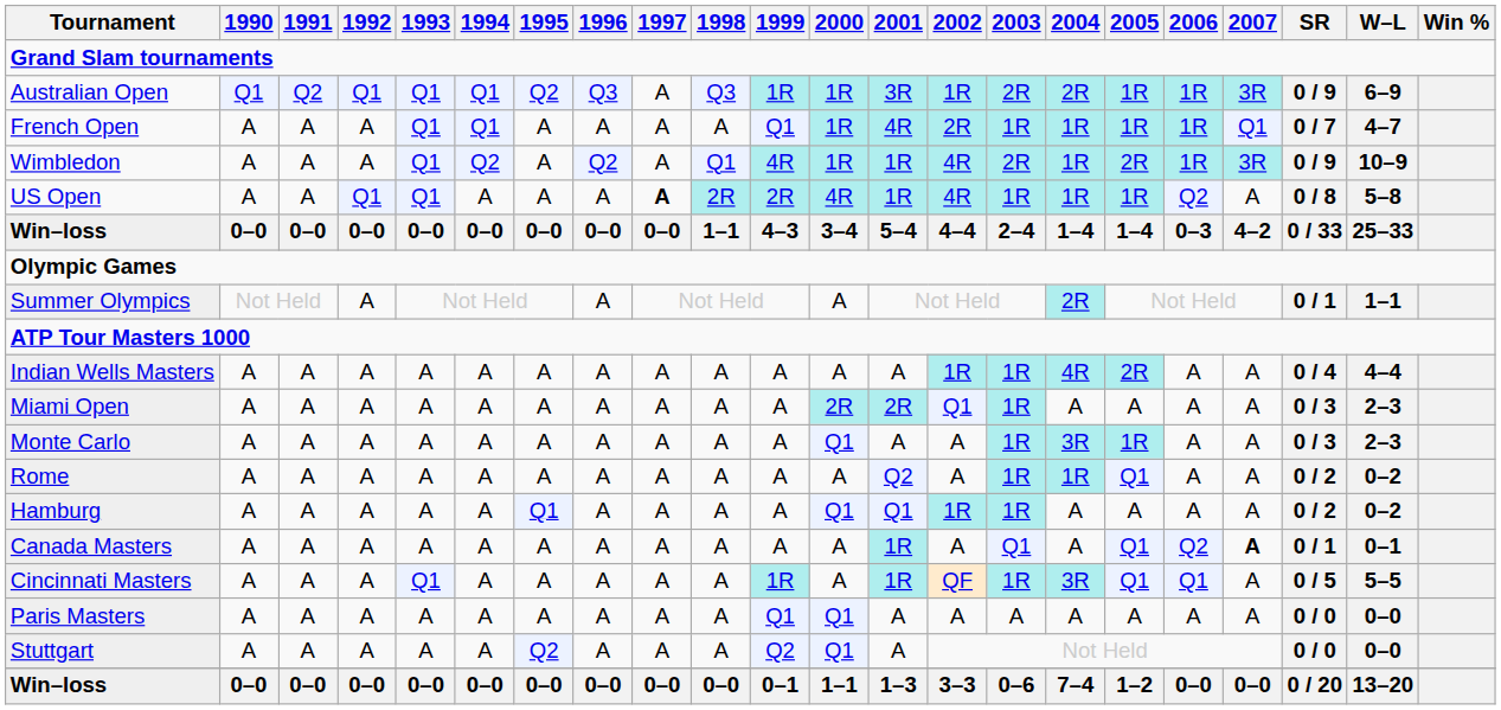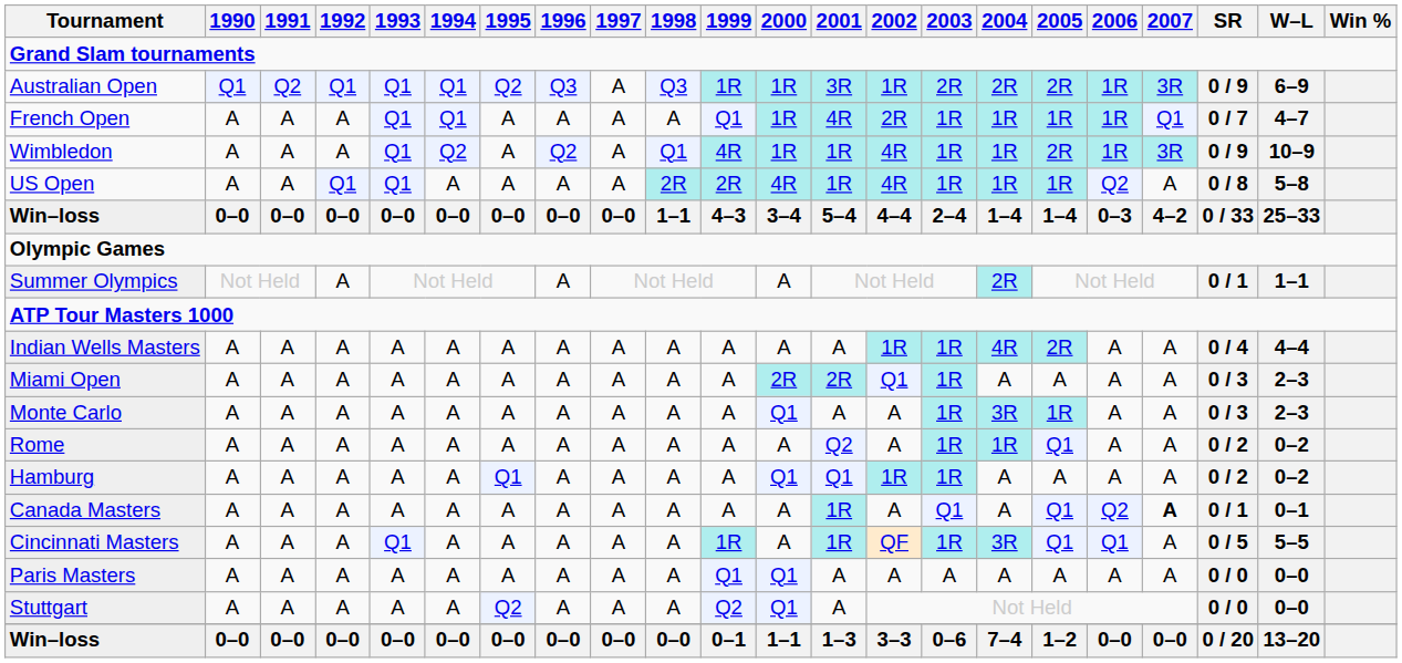 <table class=wikitable style=text-align:center>
 <tr>
 <th>Tournament</th>
 <th><a href='#'>1990</a></th>
 <th><a href='#'>1991</a></th>
 <th><a href='#'>1992</a></th>
 <th><a href='#'>1993</a></th>
 <th><a href='#'>1994</a></th>
 <th><a href='#'>1995</a></th>
 <th><a href='#'>1996</a></th>
 <th><a href='#'>1997</a></th>
 <th><a href='#'>1998</a></th>
 <th><a href='#'>1999</a></th>
 <th><a href='#'>2000</a></th>
 <th><a href='#'>2001</a></th>
 <th><a href='#'>2002</a></th>
 <th><a href='#'>2003</a></th>
 <th><a href='#'>2004</a></th>
 <th><a href='#'>2005</a></th>
 <th><a href='#'>2006</a></th>
 <th><a href='#'>2007</a></th>
 <th>SR</th>
 <th>W–L</th>
 <th>Win %</th>
 </tr>
 <tr>
 <td colspan=25 style=text-align:left><a href='#'><strong>Grand Slam tournaments</strong></a></td>
 </tr>
 <tr>
 <td align=left><a href='#'>Australian Open</a></td>
 <td style=background:#ecf2ff><a href='#'>Q1</a></td>
 <td style=background:#ecf2ff><a href='#'>Q2</a></td>
 <td style=background:#ecf2ff><a href='#'>Q1</a></td>
 <td style=background:#ecf2ff><a href='#'>Q1</a></td>
 <td style=background:#ecf2ff><a href='#'>Q1</a></td>
 <td style=background:#ecf2ff><a href='#'>Q2</a></td>
 <td style=background:#ecf2ff><a href='#'>Q3</a></td>
 <td>A</td>
 <td style=background:#ecf2ff><a href='#'>Q3</a></td>
 <td style=background:#afeeee><a href='#'>1R</a></td>
 <td style=background:#afeeee><a href='#'>1R</a></td>
 <td style=background:#afeeee><a href='#'>3R</a></td>
 <td style=background:#afeeee><a href='#'>1R</a></td>
 <td style=background:#afeeee><a href='#'>2R</a></td>
 <td style=background:#afeeee><a href='#'>2R</a></td>
-<td style=background:#afeeee><a href='#'>1R</a></td>
+<td style=background:#afeeee><a href='#'>2R</a></td>
 <td style=background:#afeeee><a href='#'>1R</a></td>
 <td style=background:#afeeee><a href='#'>3R</a></td>
 <th>0 / 9</th>
 <th>6–9</th>
 <th></th>
 </tr>
 <tr>
 <td align=left><a href='#'>French Open</a></td>
 <td>A</td>
 <td>A</td>
 <td>A</td>
 <td style=background:#ecf2ff><a href='#'>Q1</a></td>
 <td style=background:#ecf2ff><a href='#'>Q1</a></td>
 <td>A</td>
 <td>A</td>
 <td>A</td>
 <td>A</td>
 <td style=background:#ecf2ff><a href='#'>Q1</a></td>
 <td style=background:#afeeee><a href='#'>1R</a></td>
 <td style=background:#afeeee><a href='#'>4R</a></td>
 <td style=background:#afeeee><a href='#'>2R</a></td>
 <td style=background:#afeeee><a href='#'>1R</a></td>
 <td style=background:#afeeee><a href='#'>1R</a></td>
 <td style=background:#afeeee><a href='#'>1R</a></td>
 <td style=background:#afeeee><a href='#'>1R</a></td>
 <td style=background:#ecf2ff><a href='#'>Q1</a></td>
 <th>0 / 7</th>
 <th>4–7</th>
 <th></th>
 </tr>
 <tr>
 <td align=left><a href='#'>Wimbledon</a></td>
 <td>A</td>
 <td>A</td>
 <td>A</td>
 <td style=background:#ecf2ff><a href='#'>Q1</a></td>
 <td style=background:#ecf2ff><a href='#'>Q2</a></td>
 <td>A</td>
 <td style=background:#ecf2ff><a href='#'>Q2</a></td>
 <td>A</td>
 <td style=background:#ecf2ff><a href='#'>Q1</a></td>
 <td style=background:#afeeee><a href='#'>4R</a></td>
 <td style=background:#afeeee><a href='#'>1R</a></td>
 <td style=background:#afeeee><a href='#'>1R</a></td>
 <td style=background:#afeeee><a href='#'>4R</a></td>
-<td style=background:#afeeee><a href='#'>2R</a></td>
+<td style=background:#afeeee><a href='#'>1R</a></td>
 <td style=background:#afeeee><a href='#'>1R</a></td>
 <td style=background:#afeeee><a href='#'>2R</a></td>
 <td style=background:#afeeee><a href='#'>1R</a></td>
 <td style=background:#afeeee><a href='#'>3R</a></td>
 <th>0 / 9</th>
 <th>10–9</th>
 <th></th>
 </tr>
 <tr>
 <td align=left><a href='#'>US Open</a></td>
 <td>A</td>
 <td>A</td>
 <td style=background:#ecf2ff><a href='#'>Q1</a></td>
 <td style=background:#ecf2ff><a href='#'>Q1</a></td>
 <td>A</td>
 <td>A</td>
 <td>A</td>
-<td><strong>A</strong></td>
+<td>A</td>
 <td style=background:#afeeee><a href='#'>2R</a></td>
 <td style=background:#afeeee><a href='#'>2R</a></td>
 <td style=background:#afeeee><a href='#'>4R</a></td>
 <td style=background:#afeeee><a href='#'>1R</a></td>
 <td style=background:#afeeee><a href='#'>4R</a></td>
 <td style=background:#afeeee><a href='#'>1R</a></td>
 <td style=background:#afeeee><a href='#'>1R</a></td>
 <td style=background:#afeeee><a href='#'>1R</a></td>
 <td style=background:#ecf2ff><a href='#'>Q2</a></td>
 <td>A</td>
 <th>0 / 8</th>
 <th>5–8</th>
 <th></th>
 </tr>
 <tr style=font-weight:bold;background:#efefef>
 <td style=text-align:left>Win–loss</td>
 <th>0–0</th>
 <th>0–0</th>
 <th>0–0</th>
 <th>0–0</th>
 <th>0–0</th>
 <th>0–0</th>
 <th>0–0</th>
 <th>0–0</th>
 <th>1–1</th>
 <th>4–3</th>
 <th>3–4</th>
 <th>5–4</th>
 <th>4–4</th>
 <th>2–4</th>
 <th>1–4</th>
 <th>1–4</th>
 <th>0–3</th>
 <th>4–2</th>
 <th>0 / 33</th>
 <th>25–33</th>
 <th></th>
 </tr>
 <tr>
 <td colspan=22 align=left><strong>Olympic Games</strong></td>
 </tr>
 <tr>
 <td style=background:#EFEFEF align=left><a href='#'>Summer Olympics</a></td>
 <td colspan=2 style=color:#cccccc>Not Held</td>
 <td>A</td>
 <td colspan=3 style=color:#cccccc>Not Held</td>
 <td>A</td>
 <td colspan=3 style=color:#cccccc>Not Held</td>
 <td>A</td>
 <td colspan=3 style=color:#cccccc>Not Held</td>
 <td style=background:#afeeee><a href='#'>2R</a></td>
 <td colspan=3 style=color:#cccccc>Not Held</td>
 <th>0 / 1</th>
 <th>1–1</th>
 <th></th>
 </tr>
 <tr>
 <td colspan=25 style=text-align:left><strong><a href='#'>ATP Tour Masters 1000</a></strong></td>
 </tr>
 <tr>
 <td bgcolor=efefef align=left><a href='#'>Indian Wells Masters</a></td>
 <td>A</td>
 <td>A</td>
 <td>A</td>
 <td>A</td>
 <td>A</td>
 <td>A</td>
 <td>A</td>
 <td>A</td>
 <td>A</td>
 <td>A</td>
 <td>A</td>
 <td>A</td>
 <td bgcolor=afeeee><a href='#'>1R</a></td>
 <td bgcolor=afeeee><a href='#'>1R</a></td>
 <td bgcolor=afeeee><a href='#'>4R</a></td>
 <td bgcolor=afeeee><a href='#'>2R</a></td>
 <td>A</td>
 <td>A</td>
 <th>0 / 4</th>
 <th>4–4</th>
 <th></th>
 </tr>
 <tr>
 <td bgcolor=efefef align=left><a href='#'>Miami Open</a></td>
 <td>A</td>
 <td>A</td>
 <td>A</td>
 <td>A</td>
 <td>A</td>
 <td>A</td>
 <td>A</td>
 <td>A</td>
 <td>A</td>
 <td>A</td>
 <td bgcolor=afeeee><a href='#'>2R</a></td>
 <td bgcolor=afeeee><a href='#'>2R</a></td>
 <td bgcolor=ecf2ff><a href='#'>Q1</a></td>
 <td bgcolor=afeeee><a href='#'>1R</a></td>
 <td>A</td>
 <td>A</td>
 <td>A</td>
 <td>A</td>
 <th>0 / 3</th>
 <th>2–3</th>
 <th></th>
 </tr>
 <tr>
 <td bgcolor=efefef align=left><a href='#'>Monte Carlo</a></td>
 <td>A</td>
 <td>A</td>
 <td>A</td>
 <td>A</td>
 <td>A</td>
 <td>A</td>
 <td>A</td>
 <td>A</td>
 <td>A</td>
 <td>A</td>
 <td bgcolor=ecf2ff><a href='#'>Q1</a></td>
 <td>A</td>
 <td>A</td>
 <td bgcolor=afeeee><a href='#'>1R</a></td>
 <td bgcolor=afeeee><a href='#'>3R</a></td>
 <td bgcolor=afeeee><a href='#'>1R</a></td>
 <td>A</td>
 <td>A</td>
 <th>0 / 3</th>
 <th>2–3</th>
 <th></th>
 </tr>
 <tr>
 <td bgcolor=efefef align=left><a href='#'>Rome</a></td>
 <td>A</td>
 <td>A</td>
 <td>A</td>
 <td>A</td>
 <td>A</td>
 <td>A</td>
 <td>A</td>
 <td>A</td>
 <td>A</td>
 <td>A</td>
 <td>A</td>
 <td bgcolor=ecf2ff><a href='#'>Q2</a></td>
 <td>A</td>
 <td bgcolor=afeeee><a href='#'>1R</a></td>
 <td bgcolor=afeeee><a href='#'>1R</a></td>
 <td bgcolor=ecf2ff><a href='#'>Q1</a></td>
 <td>A</td>
 <td>A</td>
 <th>0 / 2</th>
 <th>0–2</th>
 <th></th>
 </tr>
 <tr>
 <td bgcolor=efefef align=left><a href='#'>Hamburg</a></td>
 <td>A</td>
 <td>A</td>
 <td>A</td>
 <td>A</td>
 <td>A</td>
 <td bgcolor=ecf2ff><a href='#'>Q1</a></td>
 <td>A</td>
 <td>A</td>
 <td>A</td>
 <td>A</td>
 <td bgcolor=ecf2ff><a href='#'>Q1</a></td>
 <td bgcolor=ecf2ff><a href='#'>Q1</a></td>
 <td bgcolor=afeeee><a href='#'>1R</a></td>
 <td bgcolor=afeeee><a href='#'>1R</a></td>
 <td>A</td>
 <td>A</td>
 <td>A</td>
 <td>A</td>
 <th>0 / 2</th>
 <th>0–2</th>
 <th></th>
 </tr>
 <tr>
 <td bgcolor=efefef align=left><a href='#'>Canada Masters</a></td>
 <td>A</td>
 <td>A</td>
 <td>A</td>
 <td>A</td>
 <td>A</td>
 <td>A</td>
 <td>A</td>
 <td>A</td>
 <td>A</td>
 <td>A</td>
 <td>A</td>
 <td bgcolor=afeeee><a href='#'>1R</a></td>
 <td>A</td>
 <td bgcolor=ecf2ff><a href='#'>Q1</a></td>
 <td>A</td>
 <td bgcolor=ecf2ff><a href='#'>Q1</a></td>
 <td bgcolor=ecf2ff><a href='#'>Q2</a></td>
 <td><strong>A</strong></td>
 <th>0 / 1</th>
 <th>0–1</th>
 <th></th>
 </tr>
 <tr>
 <td bgcolor=efefef align=left><a href='#'>Cincinnati Masters</a></td>
 <td>A</td>
 <td>A</td>
 <td>A</td>
 <td bgcolor=ecf2ff><a href='#'>Q1</a></td>
 <td>A</td>
 <td>A</td>
 <td>A</td>
 <td>A</td>
 <td>A</td>
 <td bgcolor=afeeee><a href='#'>1R</a></td>
 <td>A</td>
 <td bgcolor=afeeee><a href='#'>1R</a></td>
 <td bgcolor=ffebcd><a href='#'>QF</a></td>
 <td bgcolor=afeeee><a href='#'>1R</a></td>
 <td bgcolor=afeeee><a href='#'>3R</a></td>
 <td bgcolor=ecf2ff><a href='#'>Q1</a></td>
 <td bgcolor=ecf2ff><a href='#'>Q1</a></td>
 <td>A</td>
 <th>0 / 5</th>
 <th>5–5</th>
 <th></th>
 </tr>
 <tr>
 <td bgcolor=efefef align=left><a href='#'>Paris Masters</a></td>
 <td>A</td>
 <td>A</td>
 <td>A</td>
 <td>A</td>
 <td>A</td>
 <td>A</td>
 <td>A</td>
 <td>A</td>
 <td>A</td>
 <td bgcolor=ecf2ff><a href='#'>Q1</a></td>
 <td bgcolor=ecf2ff><a href='#'>Q1</a></td>
 <td>A</td>
 <td>A</td>
 <td>A</td>
 <td>A</td>
 <td>A</td>
 <td>A</td>
 <td>A</td>
 <th>0 / 0</th>
 <th>0–0</th>
 <th></th>
 </tr>
 <tr>
 <td bgcolor=efefef align=left><a href='#'>Stuttgart</a></td>
 <td>A</td>
 <td>A</td>
 <td>A</td>
 <td>A</td>
 <td>A</td>
 <td bgcolor=ecf2ff><a href='#'>Q2</a></td>
 <td>A</td>
 <td>A</td>
 <td>A</td>
 <td bgcolor=ecf2ff><a href='#'>Q2</a></td>
 <td bgcolor=ecf2ff><a href='#'>Q1</a></td>
 <td>A</td>
 <td colspan=6 style=color:#cccccc>Not Held</td>
 <th>0 / 0</th>
 <th>0–0</th>
 <th></th>
 </tr>
 <tr>
 </tr>
 <tr style=font-weight:bold;background:#efefef>
 <td style=text-align:left>Win–loss</td>
 <th>0–0</th>
 <th>0–0</th>
 <th>0–0</th>
 <th>0–0</th>
 <th>0–0</th>
 <th>0–0</th>
 <th>0–0</th>
 <th>0–0</th>
 <th>0–0</th>
 <th>0–1</th>
 <th>1–1</th>
 <th>1–3</th>
 <th>3–3</th>
 <th>0–6</th>
 <th>7–4</th>
 <th>1–2</th>
 <th>0–0</th>
 <th>0–0</th>
 <th>0 / 20</th>
 <th>13–20</th>
 <th></th>
 </tr>
 </table>
